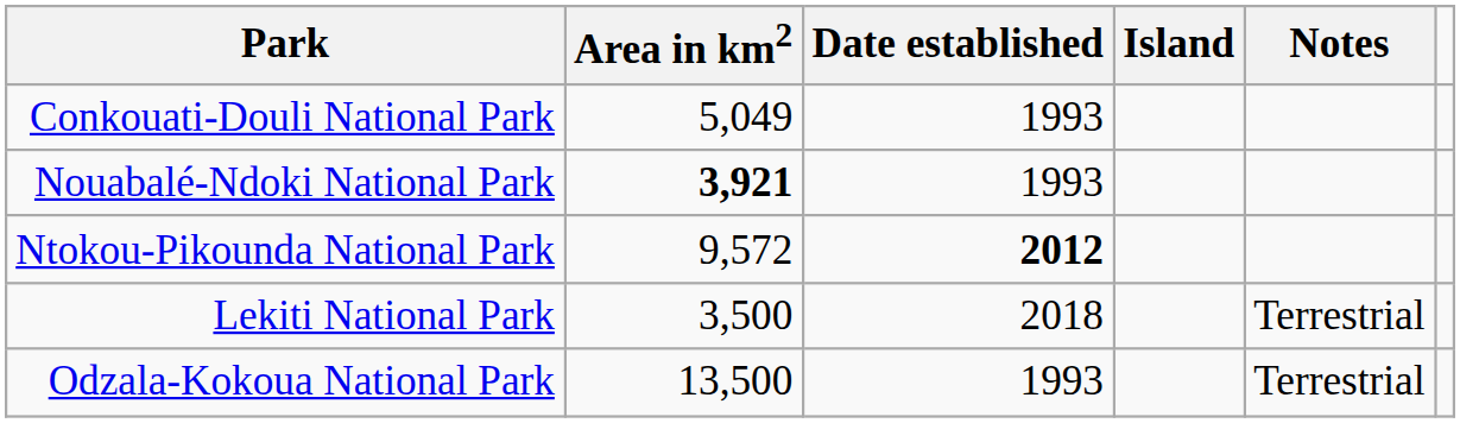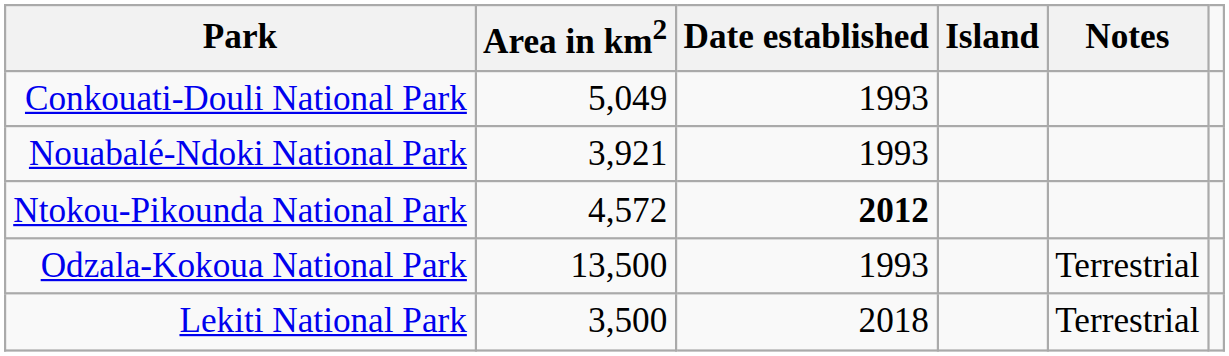 <table class="wikitable sortable" style="text-align: right;">
 <tr>
 <th>Park</th>
 <th>Area in km<sup>2</sup></th>
 <th>Date established</th>
 <th>Island</th>
 <th>Notes</th>
 </tr>
 <tr>
 <td><a href='#'>Conkouati-Douli National Park</a></td>
 <td>5,049</td>
 <td>1993</td>
 <td></td>
 <td></td>
 <td></td>
 </tr>
 <tr>
 <td><a href='#'>Nouabalé-Ndoki National Park</a></td>
-<td><strong>3,921</strong></td>
+<td>3,921</td>
 <td>1993</td>
 <td></td>
 <td></td>
 <td></td>
 </tr>
 <tr>
 <td><a href='#'>Ntokou-Pikounda National Park</a></td>
-<td>9,572</td>
+<td>4,572</td>
 <td><strong>2012</strong></td>
 <td></td>
 <td></td>
+<td></td>
+</tr>
+<tr>
+<td><a href='#'>Odzala-Kokoua National Park</a></td>
+<td>13,500</td>
+<td>1993</td>
+<td></td>
+<td>Terrestrial</td>
 <td></td>
 </tr>
 <tr>
 <td><a href='#'>Lekiti National Park</a></td>
 <td>3,500</td>
 <td>2018</td>
 <td></td>
 <td>Terrestrial</td>
 <td></td>
 </tr>
-<tr>
-<td><a href='#'>Odzala-Kokoua National Park</a></td>
-<td>13,500</td>
-<td>1993</td>
-<td></td>
-<td>Terrestrial</td>
-<td></td>
-</tr>
 </table>
